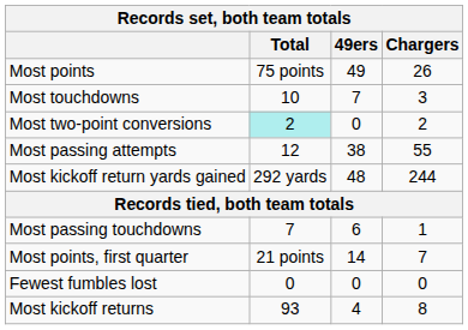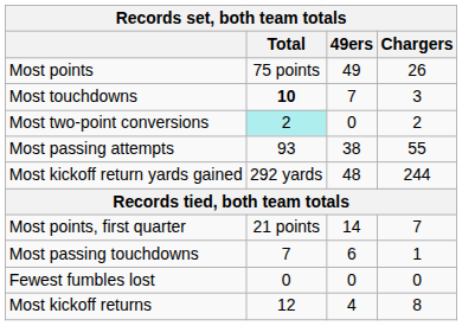 <table class="wikitable">
 <tr>
 <th colspan=4>Records set, both team totals</th>
 </tr>
 <tr>
 <th></th>
 <th>Total</th>
 <th>49ers</th>
 <th>Chargers</th>
 </tr>
 <tr align=center>
 <td align=left>Most points</td>
 <td>75 points</td>
 <td>49</td>
 <td>26</td>
 </tr>
 <tr align=center>
 <td align=left>Most touchdowns</td>
-<td>10</td>
+<td><strong>10</strong></td>
 <td>7</td>
 <td>3</td>
 </tr>
 <tr align=center>
 <td align=left>Most two-point conversions</td>
 <td style="background: paleturquoise;">2</td>
 <td>0</td>
 <td>2</td>
 </tr>
 <tr align=center>
 <td align=left>Most passing attempts</td>
-<td>12</td>
+<td>93</td>
 <td>38</td>
 <td>55</td>
 </tr>
 <tr align=center>
 <td align=left>Most kickoff return yards gained</td>
 <td>292 yards</td>
 <td>48</td>
 <td>244</td>
 </tr>
 <tr>
 <th colspan=4>Records tied, both team totals</th>
 </tr>
 <tr align=center>
+<td align=left>Most points, first quarter</td>
+<td>21 points</td>
+<td>14</td>
+<td>7</td>
+</tr>
+<tr align=center>
 <td align=left>Most passing touchdowns</td>
 <td>7</td>
 <td>6</td>
 <td>1</td>
-</tr>
-<tr align=center>
-<td align=left>Most points, first quarter</td>
-<td>21 points</td>
-<td>14</td>
-<td>7</td>
 </tr>
 <tr align=center>
 <td align=left>Fewest fumbles lost</td>
 <td>0</td>
 <td>0</td>
 <td>0</td>
 </tr>
 <tr align=center>
 <td align=left>Most kickoff returns</td>
-<td>93</td>
+<td>12</td>
 <td>4</td>
 <td>8</td>
 </tr>
 </table>
